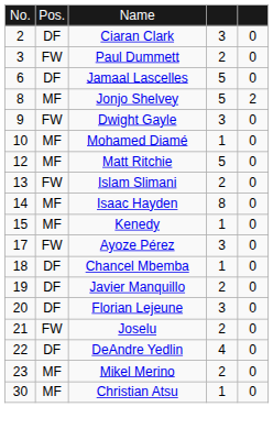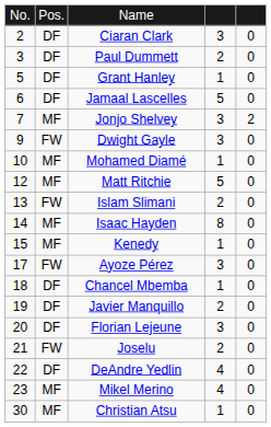 <table class="wikitable"  style="text-align:center; font-size:100%; ">
 <tr>
 <td style="background:#191919; color:white; width:30px;">No.</td>
 <td style="background:#191919; color:white; width:30px;">Pos.</td>
 <td style="background:#191919; color:white; width:160px;">Name</td>
 <td style="background:#191919; color:white; width:30px;"></td>
 <td style="background:#191919; color:white; width:30px;"></td>
 </tr>
 <tr>
 <td>2</td>
 <td>DF</td>
 <td> <a href='#'>Ciaran Clark</a></td>
 <td>3</td>
 <td>0</td>
 </tr>
 <tr>
 <td>3</td>
-<td>FW</td>
+<td>DF</td>
 <td> <a href='#'>Paul Dummett</a></td>
 <td>2</td>
+<td>0</td>
+</tr>
+<tr>
+<td>5</td>
+<td>DF</td>
+<td> <a href='#'>Grant Hanley</a></td>
+<td>1</td>
 <td>0</td>
 </tr>
 <tr>
 <td>6</td>
 <td>DF</td>
 <td> <a href='#'>Jamaal Lascelles</a></td>
 <td>5</td>
 <td>0</td>
 </tr>
 <tr>
-<td>8</td>
+<td>7</td>
 <td>MF</td>
 <td> <a href='#'>Jonjo Shelvey</a></td>
-<td>5</td>
+<td>3</td>
 <td>2</td>
 </tr>
 <tr>
 <td>9</td>
 <td>FW</td>
 <td> <a href='#'>Dwight Gayle</a></td>
 <td>3</td>
 <td>0</td>
 </tr>
 <tr>
 <td>10</td>
 <td>MF</td>
 <td> <a href='#'>Mohamed Diamé</a></td>
 <td>1</td>
 <td>0</td>
 </tr>
 <tr>
 <td>12</td>
 <td>MF</td>
 <td> <a href='#'>Matt Ritchie</a></td>
 <td>5</td>
 <td>0</td>
 </tr>
 <tr>
 <td>13</td>
 <td>FW</td>
 <td> <a href='#'>Islam Slimani</a></td>
 <td>2</td>
 <td>0</td>
 </tr>
 <tr>
 <td>14</td>
 <td>MF</td>
 <td> <a href='#'>Isaac Hayden</a></td>
 <td>8</td>
 <td>0</td>
 </tr>
 <tr>
 <td>15</td>
 <td>MF</td>
 <td> <a href='#'>Kenedy</a></td>
 <td>1</td>
 <td>0</td>
 </tr>
 <tr>
 <td>17</td>
 <td>FW</td>
 <td> <a href='#'>Ayoze Pérez</a></td>
 <td>3</td>
 <td>0</td>
 </tr>
 <tr>
 <td>18</td>
 <td>DF</td>
 <td> <a href='#'>Chancel Mbemba</a></td>
 <td>1</td>
 <td>0</td>
 </tr>
 <tr>
 <td>19</td>
 <td>DF</td>
 <td> <a href='#'>Javier Manquillo</a></td>
 <td>2</td>
 <td>0</td>
 </tr>
 <tr>
 <td>20</td>
 <td>DF</td>
 <td> <a href='#'>Florian Lejeune</a></td>
 <td>3</td>
 <td>0</td>
 </tr>
 <tr>
 <td>21</td>
 <td>FW</td>
 <td> <a href='#'>Joselu</a></td>
 <td>2</td>
 <td>0</td>
 </tr>
 <tr>
 <td>22</td>
 <td>DF</td>
 <td> <a href='#'>DeAndre Yedlin</a></td>
 <td>4</td>
 <td>0</td>
 </tr>
 <tr>
 <td>23</td>
 <td>MF</td>
 <td> <a href='#'>Mikel Merino</a></td>
-<td>2</td>
+<td>4</td>
 <td>0</td>
 </tr>
 <tr>
 <td>30</td>
 <td>MF</td>
 <td> <a href='#'>Christian Atsu</a></td>
 <td>1</td>
 <td>0</td>
 </tr>
 </table>
